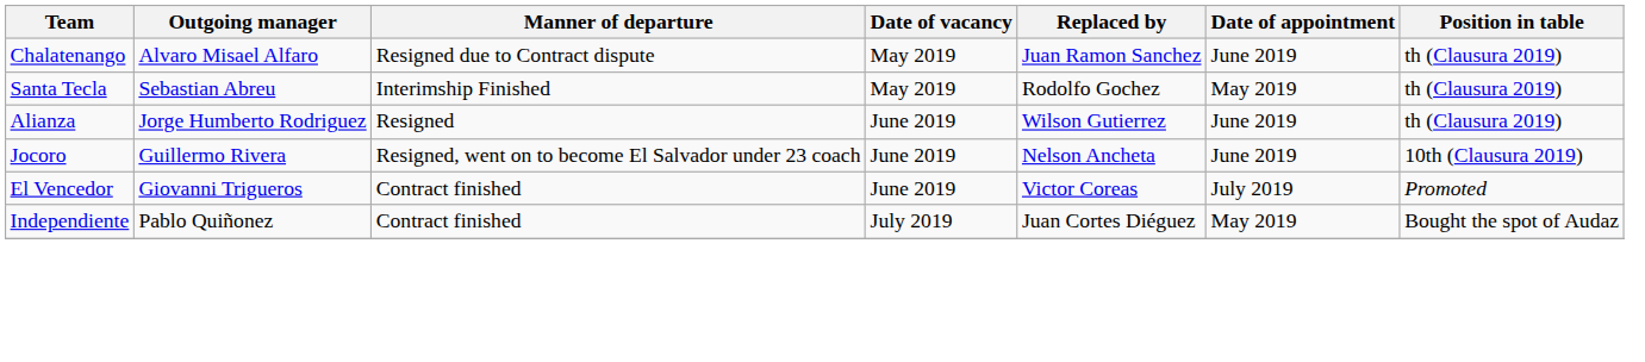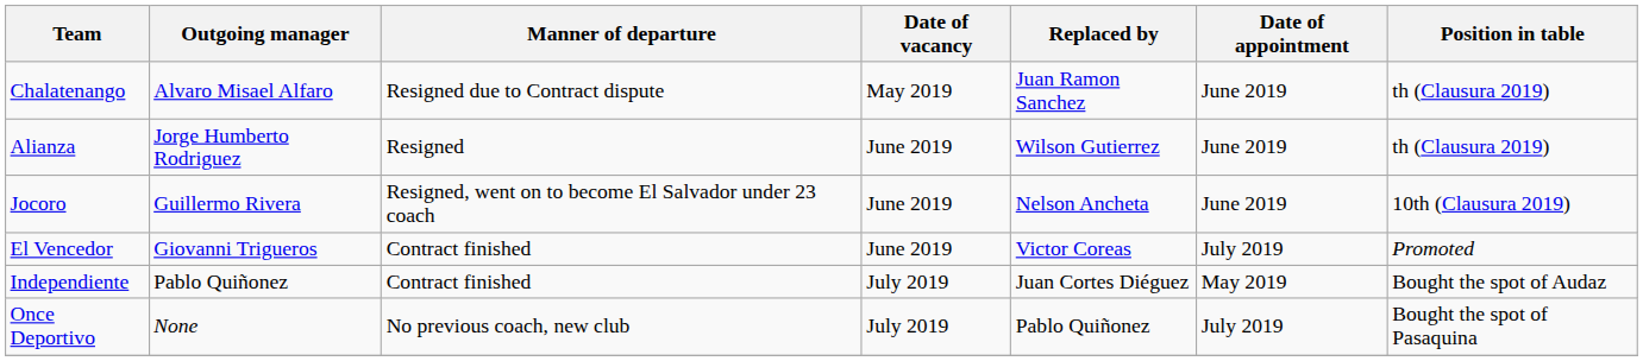 <table class="wikitable">
 <tr>
 <th>Team</th>
 <th>Outgoing manager</th>
 <th>Manner of departure</th>
 <th>Date of vacancy</th>
 <th>Replaced by</th>
 <th>Date of appointment</th>
 <th>Position in table</th>
 </tr>
 <tr>
 <td><a href='#'>Chalatenango</a></td>
 <td> <a href='#'>Alvaro Misael Alfaro</a></td>
 <td>Resigned due to Contract dispute</td>
 <td>May 2019</td>
 <td> <a href='#'>Juan Ramon Sanchez</a></td>
 <td>June 2019</td>
-<td>th (<a href='#'>Clausura 2019</a>)</td>
-</tr>
-<tr>
-<td><a href='#'>Santa Tecla</a></td>
-<td> <a href='#'>Sebastian Abreu</a></td>
-<td>Interimship Finished</td>
-<td>May 2019</td>
-<td> Rodolfo Gochez</td>
-<td>May 2019</td>
 <td>th (<a href='#'>Clausura 2019</a>)</td>
 </tr>
 <tr>
 <td><a href='#'>Alianza</a></td>
 <td> <a href='#'>Jorge Humberto Rodriguez</a></td>
 <td>Resigned</td>
 <td>June 2019</td>
 <td> <a href='#'>Wilson Gutierrez</a></td>
 <td>June 2019</td>
 <td>th (<a href='#'>Clausura 2019</a>)</td>
 </tr>
 <tr>
 <td><a href='#'>Jocoro</a></td>
 <td> <a href='#'>Guillermo Rivera</a></td>
 <td>Resigned, went on to become El Salvador under 23 coach</td>
 <td>June 2019</td>
 <td> <a href='#'>Nelson Ancheta</a></td>
 <td>June 2019</td>
 <td>10th (<a href='#'>Clausura 2019</a>)</td>
 </tr>
 <tr>
 <td><a href='#'>El Vencedor</a></td>
 <td> <a href='#'>Giovanni Trigueros</a></td>
 <td>Contract finished</td>
 <td>June 2019</td>
 <td> <a href='#'>Victor Coreas</a></td>
 <td>July 2019</td>
 <td><em>Promoted</em></td>
 </tr>
 <tr>
 <td><a href='#'>Independiente</a></td>
 <td>  Pablo Quiñonez</td>
 <td>Contract finished</td>
 <td>July 2019</td>
 <td> Juan Cortes Diéguez</td>
 <td>May 2019</td>
 <td>Bought the spot of Audaz</td>
 </tr>
 <tr>
+<td><a href='#'>Once Deportivo</a></td>
+<td>  <em>None</em></td>
+<td>No previous coach, new club</td>
+<td>July 2019</td>
+<td>  Pablo Quiñonez</td>
+<td>July 2019</td>
+<td>Bought the spot of Pasaquina</td>
+</tr>
+<tr>
 </tr>
 </table>
